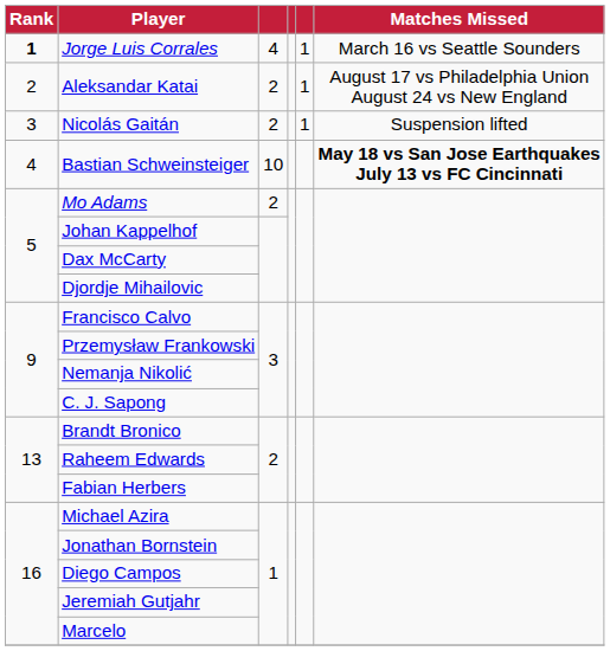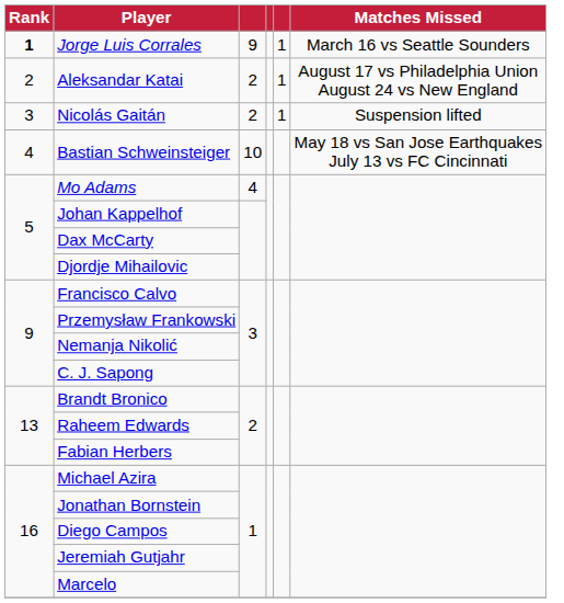 <table class="wikitable" style="text-align:center">
 <tr>
 <th style="background:#C41E3A; color:white; text-align:center;">Rank</th>
 <th style="background:#C41E3A; color:white; text-align:center;">Player</th>
 <th style="background:#C41E3A; color:white; text-align:center;"></th>
 <th style="background:#C41E3A; color:white; text-align:center;"></th>
 <th style="background:#C41E3A; color:white; text-align:center;"></th>
 <th style="background:#C41E3A; color:white; text-align:center;">Matches Missed</th>
 </tr>
 <tr>
 <td><strong>1</strong></td>
 <td align="left"> <em><a href='#'>Jorge Luis Corrales</a></em></td>
-<td>4</td>
+<td>9</td>
 <td></td>
 <td>1</td>
 <td>March 16 vs Seattle Sounders</td>
 </tr>
 <tr>
 <td>2</td>
 <td align="left"> <a href='#'>Aleksandar Katai</a></td>
 <td>2</td>
 <td></td>
 <td>1</td>
 <td>August 17 vs Philadelphia Union<br>August 24 vs New England</td>
 </tr>
 <tr>
 <td>3</td>
 <td align="left"> <a href='#'>Nicolás Gaitán</a></td>
 <td>2</td>
 <td></td>
 <td>1</td>
 <td>Suspension lifted</td>
 </tr>
 <tr>
 <td>4</td>
 <td align="left"> <a href='#'>Bastian Schweinsteiger</a></td>
 <td>10</td>
 <td></td>
 <td></td>
-<td><strong>May 18 vs San Jose Earthquakes<br>July 13 vs FC Cincinnati</strong></td>
+<td>May 18 vs San Jose Earthquakes<br>July 13 vs FC Cincinnati</td>
 </tr>
 <tr>
 <td rowspan="4">5</td>
 <td align="left"> <em><a href='#'>Mo Adams</a></em></td>
-<td>2</td>
+<td>4</td>
 <td rowspan="4"></td>
 <td rowspan="4"></td>
 <td rowspan="4"></td>
 </tr>
 <tr>
 <td align="left"> <a href='#'>Johan Kappelhof</a></td>
 </tr>
 <tr>
 <td align="left"> <a href='#'>Dax McCarty</a></td>
 </tr>
 <tr>
 <td align="left"> <a href='#'>Djordje Mihailovic</a></td>
 </tr>
 <tr>
 <td rowspan="4">9</td>
 <td align="left"> <a href='#'>Francisco Calvo</a></td>
 <td rowspan="4">3</td>
 <td rowspan="4"></td>
 <td rowspan="4"></td>
 <td rowspan="4"></td>
 </tr>
 <tr>
 <td align="left"> <a href='#'>Przemysław Frankowski</a></td>
 </tr>
 <tr>
 <td align="left"> <a href='#'>Nemanja Nikolić</a></td>
 </tr>
 <tr>
 <td align="left"> <a href='#'>C. J. Sapong</a></td>
 </tr>
 <tr>
 <td rowspan="3">13</td>
 <td align="left"> <a href='#'>Brandt Bronico</a></td>
 <td rowspan="3">2</td>
 <td rowspan="3"></td>
 <td rowspan="3"></td>
 <td rowspan="3"></td>
 </tr>
 <tr>
 <td align="left"> <a href='#'>Raheem Edwards</a></td>
 </tr>
 <tr>
 <td align="left"> <a href='#'>Fabian Herbers</a></td>
 </tr>
 <tr>
 <td rowspan="5">16</td>
 <td align="left"> <a href='#'>Michael Azira</a></td>
 <td rowspan="5">1</td>
 <td rowspan="5"></td>
 <td rowspan="5"></td>
 <td rowspan="5"></td>
 </tr>
 <tr>
 <td align="left"> <a href='#'>Jonathan Bornstein</a></td>
 </tr>
 <tr>
 <td align="left"> <a href='#'>Diego Campos</a></td>
 </tr>
 <tr>
 <td align="left"> <a href='#'>Jeremiah Gutjahr</a></td>
 </tr>
 <tr>
 <td align="left"> <a href='#'>Marcelo</a></td>
 </tr>
 <tr>
 </tr>
 </table>
